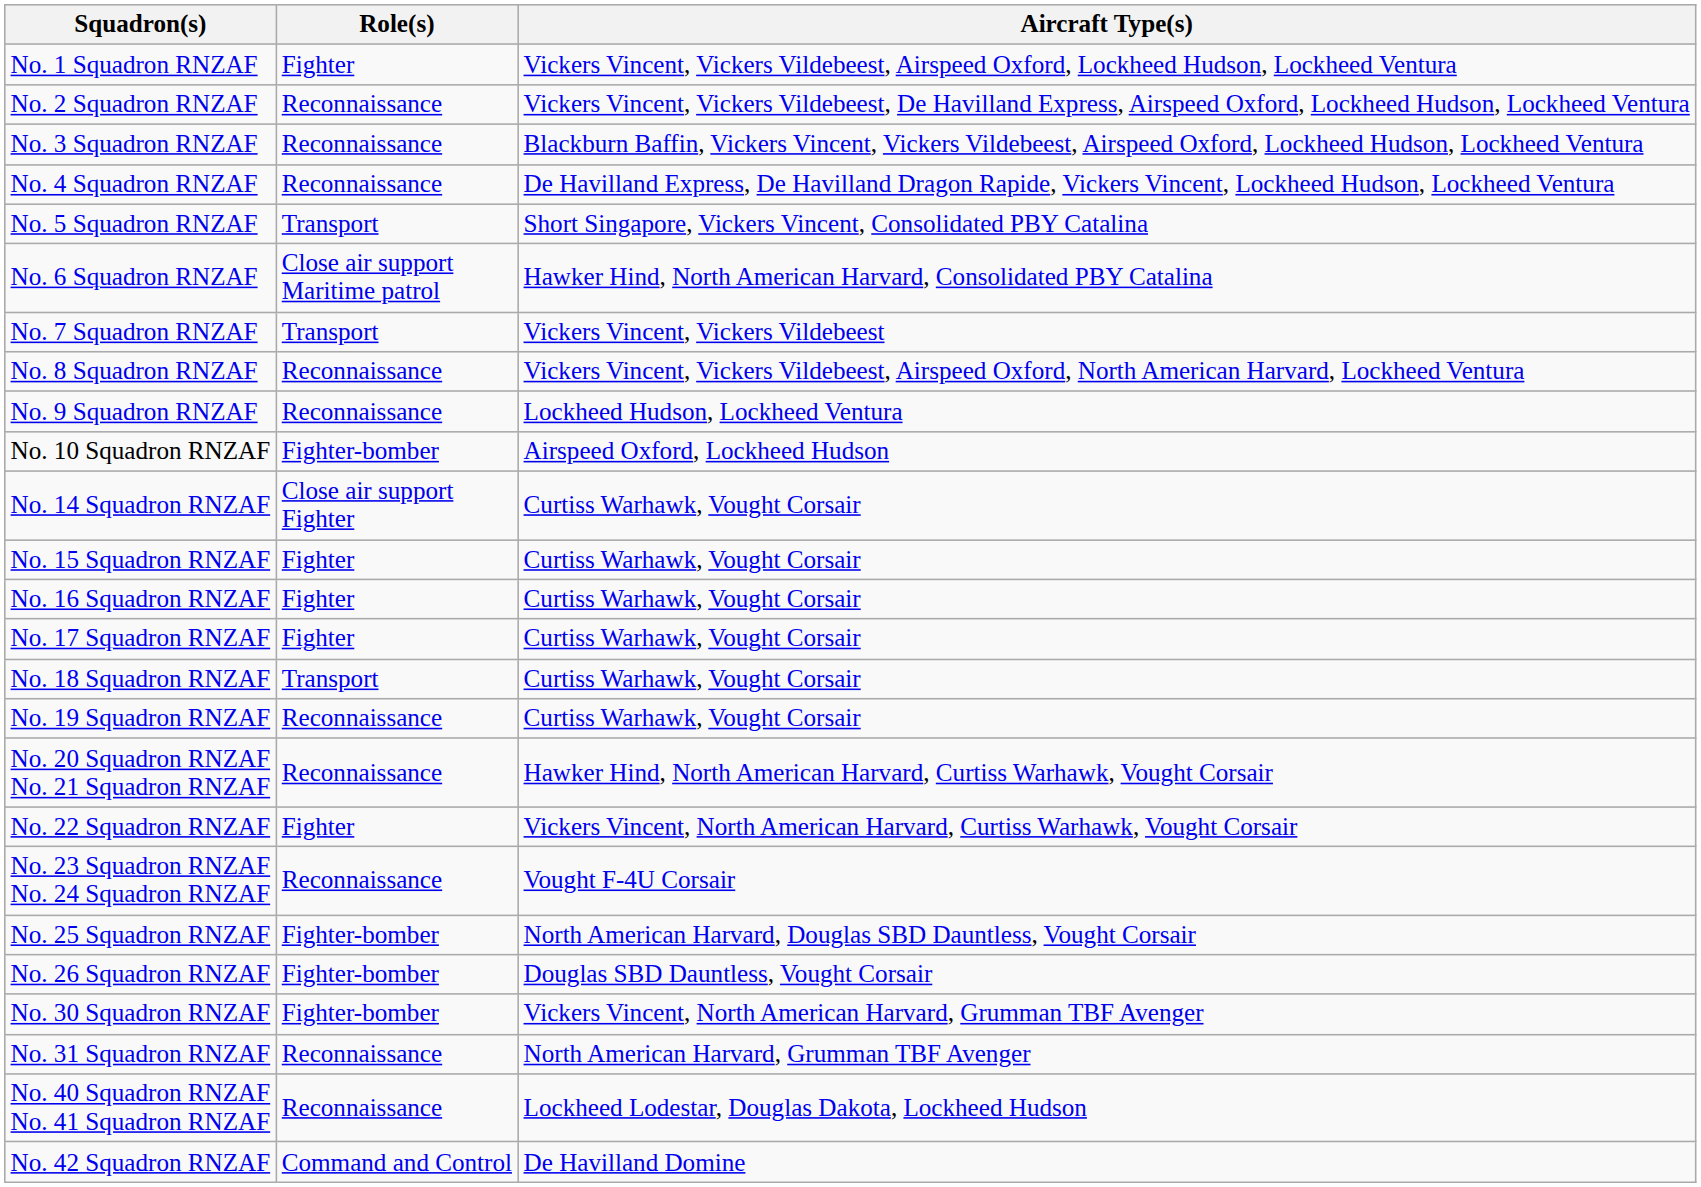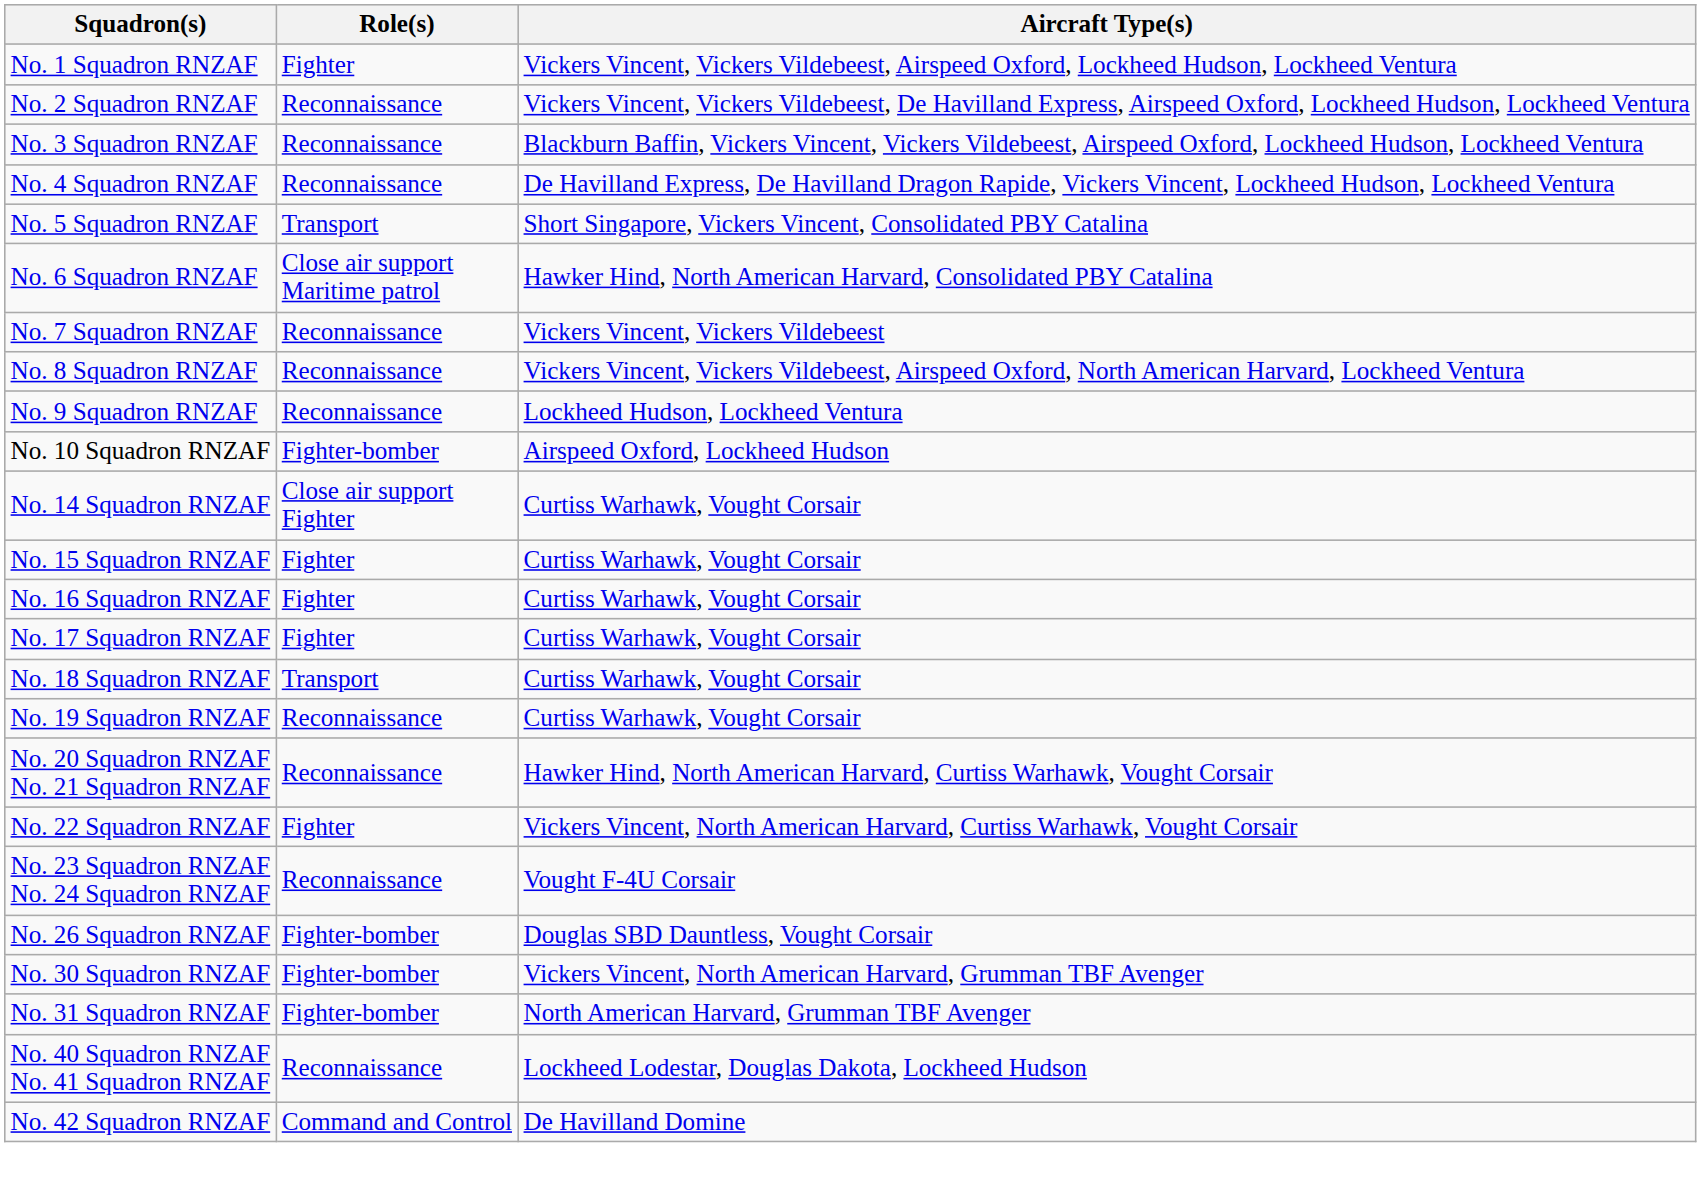 <table class="wikitable">
 <tr>
 <th>Squadron(s)</th>
 <th>Role(s)</th>
 <th>Aircraft Type(s)</th>
 </tr>
 <tr>
 <td><a href='#'>No. 1 Squadron RNZAF</a></td>
 <td><a href='#'>Fighter</a></td>
 <td><a href='#'>Vickers Vincent</a>, <a href='#'>Vickers Vildebeest</a>, <a href='#'>Airspeed Oxford</a>, <a href='#'>Lockheed Hudson</a>, <a href='#'>Lockheed Ventura</a></td>
 </tr>
 <tr>
 <td><a href='#'>No. 2 Squadron RNZAF</a></td>
 <td><a href='#'>Reconnaissance</a></td>
 <td><a href='#'>Vickers Vincent</a>, <a href='#'>Vickers Vildebeest</a>, <a href='#'>De Havilland Express</a>, <a href='#'>Airspeed Oxford</a>, <a href='#'>Lockheed Hudson</a>, <a href='#'>Lockheed Ventura</a></td>
 </tr>
 <tr>
 <td><a href='#'>No. 3 Squadron RNZAF</a></td>
 <td><a href='#'>Reconnaissance</a></td>
 <td><a href='#'>Blackburn Baffin</a>, <a href='#'>Vickers Vincent</a>, <a href='#'>Vickers Vildebeest</a>, <a href='#'>Airspeed Oxford</a>, <a href='#'>Lockheed Hudson</a>, <a href='#'>Lockheed Ventura</a></td>
 </tr>
 <tr>
 <td><a href='#'>No. 4 Squadron RNZAF</a></td>
 <td><a href='#'>Reconnaissance</a></td>
 <td><a href='#'>De Havilland Express</a>, <a href='#'>De Havilland Dragon Rapide</a>, <a href='#'>Vickers Vincent</a>, <a href='#'>Lockheed Hudson</a>, <a href='#'>Lockheed Ventura</a></td>
 </tr>
 <tr>
 <td><a href='#'>No. 5 Squadron RNZAF</a></td>
 <td><a href='#'>Transport</a></td>
 <td><a href='#'>Short Singapore</a>, <a href='#'>Vickers Vincent</a>, <a href='#'>Consolidated PBY Catalina</a></td>
 </tr>
 <tr>
 <td><a href='#'>No. 6 Squadron RNZAF</a></td>
 <td><a href='#'>Close air support</a><br><a href='#'>Maritime patrol</a></td>
 <td><a href='#'>Hawker Hind</a>, <a href='#'>North American Harvard</a>, <a href='#'>Consolidated PBY Catalina</a></td>
 </tr>
 <tr>
 <td><a href='#'>No. 7 Squadron RNZAF</a></td>
-<td><a href='#'>Transport</a></td>
+<td><a href='#'>Reconnaissance</a></td>
 <td><a href='#'>Vickers Vincent</a>, <a href='#'>Vickers Vildebeest</a></td>
 </tr>
 <tr>
 <td><a href='#'>No. 8 Squadron RNZAF</a></td>
 <td><a href='#'>Reconnaissance</a></td>
 <td><a href='#'>Vickers Vincent</a>, <a href='#'>Vickers Vildebeest</a>, <a href='#'>Airspeed Oxford</a>, <a href='#'>North American Harvard</a>, <a href='#'>Lockheed Ventura</a></td>
 </tr>
 <tr>
 <td><a href='#'>No. 9 Squadron RNZAF</a></td>
 <td><a href='#'>Reconnaissance</a></td>
 <td><a href='#'>Lockheed Hudson</a>, <a href='#'>Lockheed Ventura</a></td>
 </tr>
 <tr>
 <td>No. 10 Squadron RNZAF</td>
 <td><a href='#'>Fighter-bomber</a></td>
 <td><a href='#'>Airspeed Oxford</a>, <a href='#'>Lockheed Hudson</a></td>
 </tr>
 <tr>
 <td><a href='#'>No. 14 Squadron RNZAF</a></td>
 <td><a href='#'>Close air support</a><br><a href='#'>Fighter</a></td>
 <td><a href='#'>Curtiss Warhawk</a>, <a href='#'>Vought Corsair</a></td>
 </tr>
 <tr>
 <td><a href='#'>No. 15 Squadron RNZAF</a></td>
 <td><a href='#'>Fighter</a></td>
 <td><a href='#'>Curtiss Warhawk</a>, <a href='#'>Vought Corsair</a></td>
 </tr>
 <tr>
 <td><a href='#'>No. 16 Squadron RNZAF</a></td>
 <td><a href='#'>Fighter</a></td>
 <td><a href='#'>Curtiss Warhawk</a>, <a href='#'>Vought Corsair</a></td>
 </tr>
 <tr>
 <td><a href='#'>No. 17 Squadron RNZAF</a></td>
 <td><a href='#'>Fighter</a></td>
 <td><a href='#'>Curtiss Warhawk</a>, <a href='#'>Vought Corsair</a></td>
 </tr>
 <tr>
 <td><a href='#'>No. 18 Squadron RNZAF</a></td>
 <td><a href='#'>Transport</a></td>
 <td><a href='#'>Curtiss Warhawk</a>, <a href='#'>Vought Corsair</a></td>
 </tr>
 <tr>
 <td><a href='#'>No. 19 Squadron RNZAF</a></td>
 <td><a href='#'>Reconnaissance</a></td>
 <td><a href='#'>Curtiss Warhawk</a>, <a href='#'>Vought Corsair</a></td>
 </tr>
 <tr>
 <td><a href='#'>No. 20 Squadron RNZAF</a><br><a href='#'>No. 21 Squadron RNZAF</a></td>
 <td><a href='#'>Reconnaissance</a></td>
 <td><a href='#'>Hawker Hind</a>, <a href='#'>North American Harvard</a>, <a href='#'>Curtiss Warhawk</a>, <a href='#'>Vought Corsair</a></td>
 </tr>
 <tr>
 <td><a href='#'>No. 22 Squadron RNZAF</a></td>
 <td><a href='#'>Fighter</a></td>
 <td><a href='#'>Vickers Vincent</a>, <a href='#'>North American Harvard</a>, <a href='#'>Curtiss Warhawk</a>, <a href='#'>Vought Corsair</a></td>
 </tr>
 <tr>
 <td><a href='#'>No. 23 Squadron RNZAF</a><br><a href='#'>No. 24 Squadron RNZAF</a></td>
 <td><a href='#'>Reconnaissance</a></td>
 <td><a href='#'>Vought F-4U Corsair</a></td>
 </tr>
 <tr>
-<td><a href='#'>No. 25 Squadron RNZAF</a></td>
-<td><a href='#'>Fighter-bomber</a></td>
-<td><a href='#'>North American Harvard</a>, <a href='#'>Douglas SBD Dauntless</a>, <a href='#'>Vought Corsair</a></td>
-</tr>
-<tr>
 <td><a href='#'>No. 26 Squadron RNZAF</a></td>
 <td><a href='#'>Fighter-bomber</a></td>
 <td><a href='#'>Douglas SBD Dauntless</a>, <a href='#'>Vought Corsair</a></td>
 </tr>
 <tr>
 <td><a href='#'>No. 30 Squadron RNZAF</a></td>
 <td><a href='#'>Fighter-bomber</a></td>
 <td><a href='#'>Vickers Vincent</a>, <a href='#'>North American Harvard</a>, <a href='#'>Grumman TBF Avenger</a></td>
 </tr>
 <tr>
 <td><a href='#'>No. 31 Squadron RNZAF</a></td>
-<td><a href='#'>Reconnaissance</a></td>
+<td><a href='#'>Fighter-bomber</a></td>
 <td><a href='#'>North American Harvard</a>, <a href='#'>Grumman TBF Avenger</a></td>
 </tr>
 <tr>
 <td><a href='#'>No. 40 Squadron RNZAF</a><br><a href='#'>No. 41 Squadron RNZAF</a></td>
 <td><a href='#'>Reconnaissance</a></td>
 <td><a href='#'>Lockheed Lodestar</a>, <a href='#'>Douglas Dakota</a>, <a href='#'>Lockheed Hudson</a></td>
 </tr>
 <tr>
 <td><a href='#'>No. 42 Squadron RNZAF</a></td>
 <td><a href='#'>Command and Control</a></td>
 <td><a href='#'>De Havilland Domine</a></td>
 </tr>
 </table>
